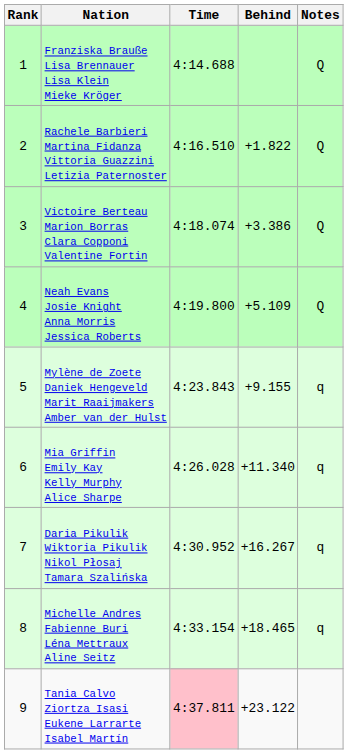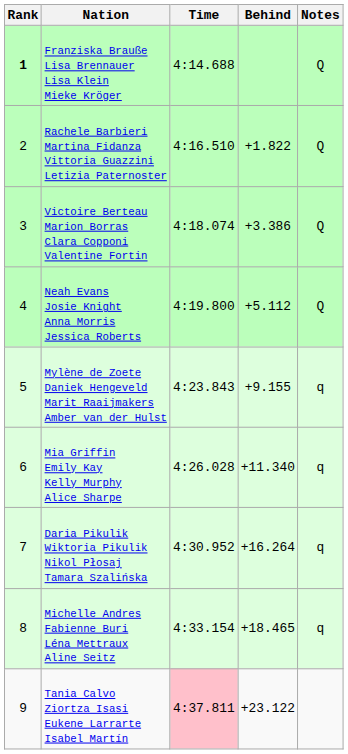 <table class="wikitable sortable" style="text-align:center">
 <tr>
 <th>Rank</th>
 <th>Nation</th>
 <th>Time</th>
 <th>Behind</th>
 <th>Notes</th>
 </tr>
 <tr bgcolor=bbffbb>
-<td>1</td>
+<td><strong>1</strong></td>
 <td align=left><br><small><a href='#'>Franziska Brauße</a><br><a href='#'>Lisa Brennauer</a><br><a href='#'>Lisa Klein</a><br><a href='#'>Mieke Kröger</a></small></td>
 <td>4:14.688</td>
 <td></td>
 <td>Q</td>
 </tr>
 <tr bgcolor=bbffbb>
 <td>2</td>
 <td align=left><br><small><a href='#'>Rachele Barbieri</a><br><a href='#'>Martina Fidanza</a><br><a href='#'>Vittoria Guazzini</a><br><a href='#'>Letizia Paternoster</a></small></td>
 <td>4:16.510</td>
 <td>+1.822</td>
 <td>Q</td>
 </tr>
 <tr bgcolor=bbffbb>
 <td>3</td>
 <td align=left><br><small><a href='#'>Victoire Berteau</a><br><a href='#'>Marion Borras</a><br><a href='#'>Clara Copponi</a><br><a href='#'>Valentine Fortin</a></small></td>
 <td>4:18.074</td>
 <td>+3.386</td>
 <td>Q</td>
 </tr>
 <tr bgcolor=bbffbb>
 <td>4</td>
 <td align=left><br><small><a href='#'>Neah Evans</a><br><a href='#'>Josie Knight</a><br><a href='#'>Anna Morris</a><br><a href='#'>Jessica Roberts</a></small></td>
 <td>4:19.800</td>
-<td>+5.109</td>
+<td>+5.112</td>
 <td>Q</td>
 </tr>
 <tr bgcolor=ddffdd>
 <td>5</td>
 <td align=left><br><small><a href='#'>Mylène de Zoete</a><br><a href='#'>Daniek Hengeveld</a><br><a href='#'>Marit Raaijmakers</a><br><a href='#'>Amber van der Hulst</a></small></td>
 <td>4:23.843</td>
 <td>+9.155</td>
 <td>q</td>
 </tr>
 <tr bgcolor=ddffdd>
 <td>6</td>
 <td align=left><br><small><a href='#'>Mia Griffin</a><br><a href='#'>Emily Kay</a><br><a href='#'>Kelly Murphy</a><br><a href='#'>Alice Sharpe</a></small></td>
 <td>4:26.028</td>
 <td>+11.340</td>
 <td>q</td>
 </tr>
 <tr bgcolor=ddffdd>
 <td>7</td>
 <td align=left><br><small><a href='#'>Daria Pikulik</a><br><a href='#'>Wiktoria Pikulik</a><br><a href='#'>Nikol Płosaj</a><br><a href='#'>Tamara Szalińska</a></small></td>
 <td>4:30.952</td>
-<td>+16.267</td>
+<td>+16.264</td>
 <td>q</td>
 </tr>
 <tr bgcolor=ddffdd>
 <td>8</td>
 <td align=left><br><small><a href='#'>Michelle Andres</a><br><a href='#'>Fabienne Buri</a><br><a href='#'>Léna Mettraux</a><br><a href='#'>Aline Seitz</a></small></td>
 <td>4:33.154</td>
 <td>+18.465</td>
 <td>q</td>
 </tr>
 <tr>
 <td>9</td>
 <td align=left><br><small><a href='#'>Tania Calvo</a><br><a href='#'>Ziortza Isasi</a><br><a href='#'>Eukene Larrarte</a><br><a href='#'>Isabel Martín</a></small></td>
 <td style="background: pink;">4:37.811</td>
 <td>+23.122</td>
 <td></td>
 </tr>
 </table>
